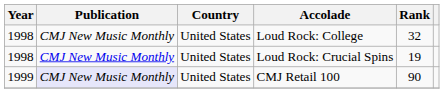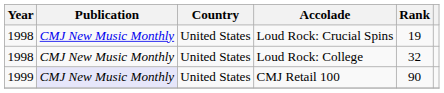 <table class="wikitable sortable" style="margin:0em 1em 1em 0pt">
 <tr>
 <th>Year</th>
 <th>Publication</th>
 <th>Country</th>
 <th>Accolade</th>
 <th>Rank</th>
 <th class=unsortable></th>
 </tr>
 <tr>
 <td align=center>1998</td>
+<td><em><a href='#'>CMJ New Music Monthly</a></em></td>
+<td>United States</td>
+<td>Loud Rock: Crucial Spins</td>
+<td align=center>19</td>
+<td></td>
+</tr>
+<tr>
+<td align=center>1998</td>
 <td><em>CMJ New Music Monthly</em></td>
 <td>United States</td>
 <td>Loud Rock: College</td>
 <td align=center>32</td>
-<td></td>
-</tr>
-<tr>
-<td align=center>1998</td>
-<td><em><a href='#'>CMJ New Music Monthly</a></em></td>
-<td>United States</td>
-<td>Loud Rock: Crucial Spins</td>
-<td align=center>19</td>
 <td></td>
 </tr>
 <tr>
 <td align=center>1999</td>
 <td style="background: lavender;"><em>CMJ New Music Monthly</em></td>
 <td>United States</td>
 <td>CMJ Retail 100</td>
 <td align=center>90</td>
 <td></td>
 </tr>
 <tr class="sortbottom">
 </tr>
 </table>
